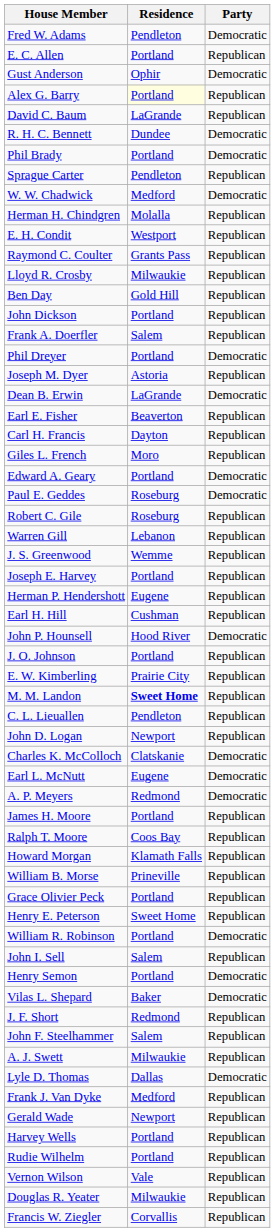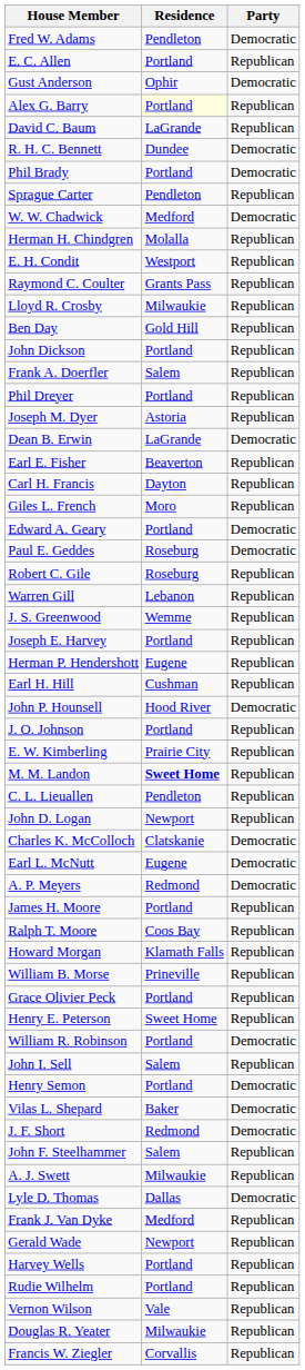 <table class="wikitable">
 <tr>
 <th>House Member</th>
 <th>Residence</th>
 <th>Party</th>
 </tr>
 <tr>
 <td><a href='#'>Fred W. Adams</a></td>
 <td><a href='#'>Pendleton</a></td>
 <td>Democratic</td>
 </tr>
 <tr>
 <td><a href='#'>E. C. Allen</a></td>
 <td><a href='#'>Portland</a></td>
 <td>Republican</td>
 </tr>
 <tr>
 <td><a href='#'>Gust Anderson</a></td>
 <td><a href='#'>Ophir</a></td>
 <td>Democratic</td>
 </tr>
 <tr>
 <td><a href='#'>Alex G. Barry</a></td>
 <td style="background: lightyellow;"><a href='#'>Portland</a></td>
 <td>Republican</td>
 </tr>
 <tr>
 <td><a href='#'>David C. Baum</a></td>
 <td><a href='#'>LaGrande</a></td>
 <td>Republican</td>
 </tr>
 <tr>
 <td><a href='#'>R. H. C. Bennett</a></td>
 <td><a href='#'>Dundee</a></td>
 <td>Democratic</td>
 </tr>
 <tr>
 <td><a href='#'>Phil Brady</a></td>
 <td><a href='#'>Portland</a></td>
 <td>Democratic</td>
 </tr>
 <tr>
 <td><a href='#'>Sprague Carter</a></td>
 <td><a href='#'>Pendleton</a></td>
 <td>Republican</td>
 </tr>
 <tr>
 <td><a href='#'>W. W. Chadwick</a></td>
 <td><a href='#'>Medford</a></td>
 <td>Democratic</td>
 </tr>
 <tr>
 <td><a href='#'>Herman H. Chindgren</a></td>
 <td><a href='#'>Molalla</a></td>
 <td>Republican</td>
 </tr>
 <tr>
 <td><a href='#'>E. H. Condit</a></td>
 <td><a href='#'>Westport</a></td>
 <td>Republican</td>
 </tr>
 <tr>
 <td><a href='#'>Raymond C. Coulter</a></td>
 <td><a href='#'>Grants Pass</a></td>
 <td>Republican</td>
 </tr>
 <tr>
 <td><a href='#'>Lloyd R. Crosby</a></td>
 <td><a href='#'>Milwaukie</a></td>
 <td>Republican</td>
 </tr>
 <tr>
 <td><a href='#'>Ben Day</a></td>
 <td><a href='#'>Gold Hill</a></td>
 <td>Republican</td>
 </tr>
 <tr>
 <td><a href='#'>John Dickson</a></td>
 <td><a href='#'>Portland</a></td>
 <td>Republican</td>
 </tr>
 <tr>
 <td><a href='#'>Frank A. Doerfler</a></td>
 <td><a href='#'>Salem</a></td>
 <td>Republican</td>
 </tr>
 <tr>
 <td><a href='#'>Phil Dreyer</a></td>
 <td><a href='#'>Portland</a></td>
-<td>Democratic</td>
+<td>Republican</td>
 </tr>
 <tr>
 <td><a href='#'>Joseph M. Dyer</a></td>
 <td><a href='#'>Astoria</a></td>
 <td>Republican</td>
 </tr>
 <tr>
 <td><a href='#'>Dean B. Erwin</a></td>
 <td><a href='#'>LaGrande</a></td>
 <td>Democratic</td>
 </tr>
 <tr>
 <td><a href='#'>Earl E. Fisher</a></td>
 <td><a href='#'>Beaverton</a></td>
 <td>Republican</td>
 </tr>
 <tr>
 <td><a href='#'>Carl H. Francis</a></td>
 <td><a href='#'>Dayton</a></td>
 <td>Republican</td>
 </tr>
 <tr>
 <td><a href='#'>Giles L. French</a></td>
 <td><a href='#'>Moro</a></td>
 <td>Republican</td>
 </tr>
 <tr>
 <td><a href='#'>Edward A. Geary</a></td>
 <td><a href='#'>Portland</a></td>
 <td>Democratic</td>
 </tr>
 <tr>
 <td><a href='#'>Paul E. Geddes</a></td>
 <td><a href='#'>Roseburg</a></td>
 <td>Democratic</td>
 </tr>
 <tr>
 <td><a href='#'>Robert C. Gile</a></td>
 <td><a href='#'>Roseburg</a></td>
 <td>Republican</td>
 </tr>
 <tr>
 <td><a href='#'>Warren Gill</a></td>
 <td><a href='#'>Lebanon</a></td>
 <td>Republican</td>
 </tr>
 <tr>
 <td><a href='#'>J. S. Greenwood</a></td>
 <td><a href='#'>Wemme</a></td>
 <td>Republican</td>
 </tr>
 <tr>
 <td><a href='#'>Joseph E. Harvey</a></td>
 <td><a href='#'>Portland</a></td>
 <td>Republican</td>
 </tr>
 <tr>
 <td><a href='#'>Herman P. Hendershott</a></td>
 <td><a href='#'>Eugene</a></td>
 <td>Republican</td>
 </tr>
 <tr>
 <td><a href='#'>Earl H. Hill</a></td>
 <td><a href='#'>Cushman</a></td>
 <td>Republican</td>
 </tr>
 <tr>
 <td><a href='#'>John P. Hounsell</a></td>
 <td><a href='#'>Hood River</a></td>
 <td>Democratic</td>
 </tr>
 <tr>
 <td><a href='#'>J. O. Johnson</a></td>
 <td><a href='#'>Portland</a></td>
 <td>Republican</td>
 </tr>
 <tr>
 <td><a href='#'>E. W. Kimberling</a></td>
 <td><a href='#'>Prairie City</a></td>
 <td>Republican</td>
 </tr>
 <tr>
 <td><a href='#'>M. M. Landon</a></td>
 <td><strong><a href='#'>Sweet Home</a></strong></td>
 <td>Republican</td>
 </tr>
 <tr>
 <td><a href='#'>C. L. Lieuallen</a></td>
 <td><a href='#'>Pendleton</a></td>
 <td>Republican</td>
 </tr>
 <tr>
 <td><a href='#'>John D. Logan</a></td>
 <td><a href='#'>Newport</a></td>
 <td>Republican</td>
 </tr>
 <tr>
 <td><a href='#'>Charles K. McColloch</a></td>
 <td><a href='#'>Clatskanie</a></td>
 <td>Democratic</td>
 </tr>
 <tr>
 <td><a href='#'>Earl L. McNutt</a></td>
 <td><a href='#'>Eugene</a></td>
 <td>Democratic</td>
 </tr>
 <tr>
 <td><a href='#'>A. P. Meyers</a></td>
 <td><a href='#'>Redmond</a></td>
 <td>Democratic</td>
 </tr>
 <tr>
 <td><a href='#'>James H. Moore</a></td>
 <td><a href='#'>Portland</a></td>
 <td>Republican</td>
 </tr>
 <tr>
 <td><a href='#'>Ralph T. Moore</a></td>
 <td><a href='#'>Coos Bay</a></td>
 <td>Republican</td>
 </tr>
 <tr>
 <td><a href='#'>Howard Morgan</a></td>
 <td><a href='#'>Klamath Falls</a></td>
 <td>Republican</td>
 </tr>
 <tr>
 <td><a href='#'>William B. Morse</a></td>
 <td><a href='#'>Prineville</a></td>
 <td>Republican</td>
 </tr>
 <tr>
 <td><a href='#'>Grace Olivier Peck</a></td>
 <td><a href='#'>Portland</a></td>
 <td>Republican</td>
 </tr>
 <tr>
 <td><a href='#'>Henry E. Peterson</a></td>
 <td><a href='#'>Sweet Home</a></td>
 <td>Republican</td>
 </tr>
 <tr>
 <td><a href='#'>William R. Robinson</a></td>
 <td><a href='#'>Portland</a></td>
 <td>Democratic</td>
 </tr>
 <tr>
 <td><a href='#'>John I. Sell</a></td>
 <td><a href='#'>Salem</a></td>
 <td>Republican</td>
 </tr>
 <tr>
 <td><a href='#'>Henry Semon</a></td>
 <td><a href='#'>Portland</a></td>
 <td>Democratic</td>
 </tr>
 <tr>
 <td><a href='#'>Vilas L. Shepard</a></td>
 <td><a href='#'>Baker</a></td>
 <td>Democratic</td>
 </tr>
 <tr>
 <td><a href='#'>J. F. Short</a></td>
 <td><a href='#'>Redmond</a></td>
-<td>Republican</td>
+<td>Democratic</td>
 </tr>
 <tr>
 <td><a href='#'>John F. Steelhammer</a></td>
 <td><a href='#'>Salem</a></td>
 <td>Republican</td>
 </tr>
 <tr>
 <td><a href='#'>A. J. Swett</a></td>
 <td><a href='#'>Milwaukie</a></td>
 <td>Republican</td>
 </tr>
 <tr>
 <td><a href='#'>Lyle D. Thomas</a></td>
 <td><a href='#'>Dallas</a></td>
 <td>Democratic</td>
 </tr>
 <tr>
 <td><a href='#'>Frank J. Van Dyke</a></td>
 <td><a href='#'>Medford</a></td>
 <td>Republican</td>
 </tr>
 <tr>
 <td><a href='#'>Gerald Wade</a></td>
 <td><a href='#'>Newport</a></td>
 <td>Republican</td>
 </tr>
 <tr>
 <td><a href='#'>Harvey Wells</a></td>
 <td><a href='#'>Portland</a></td>
 <td>Republican</td>
 </tr>
 <tr>
 <td><a href='#'>Rudie Wilhelm</a></td>
 <td><a href='#'>Portland</a></td>
 <td>Republican</td>
 </tr>
 <tr>
 <td><a href='#'>Vernon Wilson</a></td>
 <td><a href='#'>Vale</a></td>
 <td>Republican</td>
 </tr>
 <tr>
 <td><a href='#'>Douglas R. Yeater</a></td>
 <td><a href='#'>Milwaukie</a></td>
 <td>Republican</td>
 </tr>
 <tr>
 <td><a href='#'>Francis W. Ziegler</a></td>
 <td><a href='#'>Corvallis</a></td>
 <td>Republican</td>
 </tr>
 </table>
